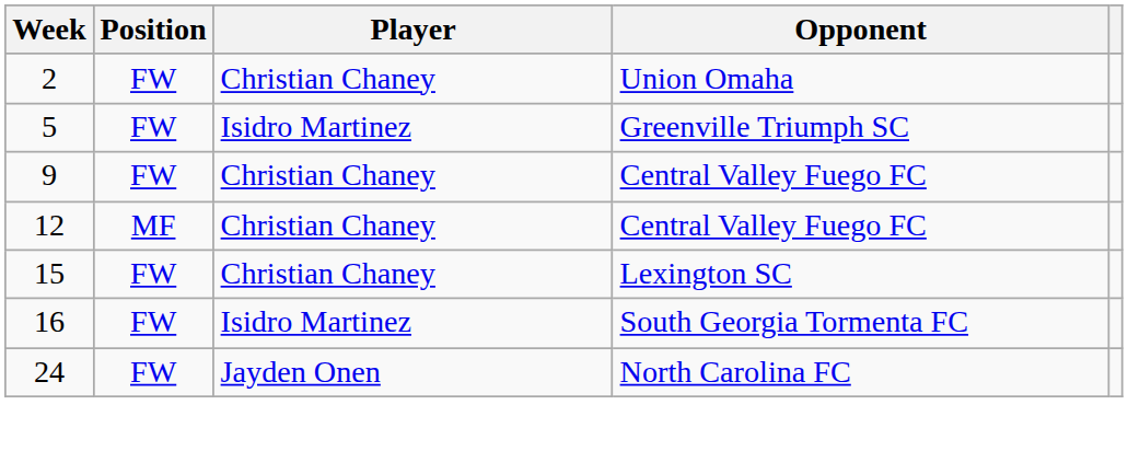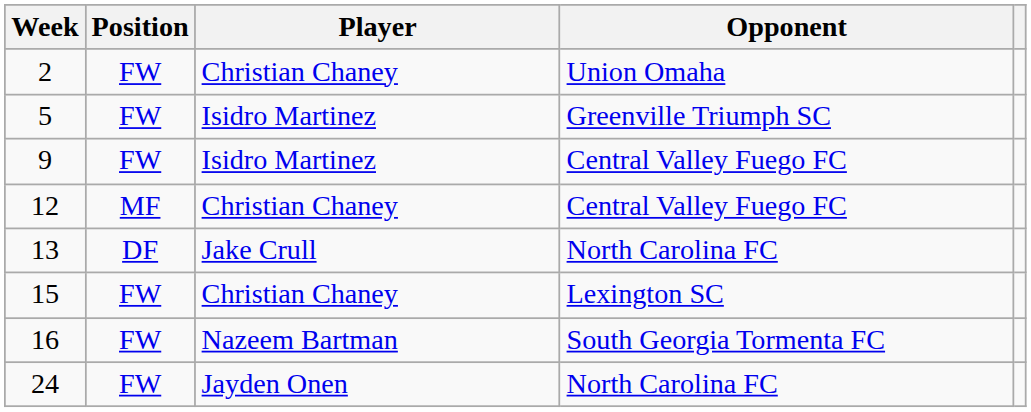 <table class="wikitable sortable" style="text-align:center;">
 <tr>
 <th>Week</th>
 <th>Position</th>
 <th style="width:200px">Player</th>
 <th style="width:250px">Opponent</th>
 <th class="unsortable"></th>
 </tr>
 <tr>
 <td>2</td>
 <td><a href='#'>FW</a></td>
 <td style="text-align:left;" data-sort-value="Chaney, Christian"> <a href='#'>Christian Chaney</a></td>
 <td style="text-align:left;"><a href='#'>Union Omaha</a></td>
 <td></td>
 </tr>
 <tr>
 <td>5</td>
 <td><a href='#'>FW</a></td>
 <td style="text-align:left;" data-sort-value="Martinez, Isidro"> <a href='#'>Isidro Martinez</a></td>
 <td style="text-align:left;"><a href='#'>Greenville Triumph SC</a></td>
 <td></td>
 </tr>
 <tr>
 <td>9</td>
 <td><a href='#'>FW</a></td>
-<td style="text-align:left;" data-sort-value="Chaney, Christian"> <a href='#'>Christian Chaney</a></td>
+<td style="text-align:left;" data-sort-value="Martinez, Isidro"> <a href='#'>Isidro Martinez</a></td>
 <td style="text-align:left;"><a href='#'>Central Valley Fuego FC</a></td>
 <td></td>
 </tr>
 <tr>
 <td>12</td>
 <td><a href='#'>MF</a></td>
 <td style="text-align:left;" data-sort-value="Chaney, Christian"> <a href='#'>Christian Chaney</a></td>
 <td style="text-align:left;"><a href='#'>Central Valley Fuego FC</a></td>
+<td></td>
+</tr>
+<tr>
+<td>13</td>
+<td><a href='#'>DF</a></td>
+<td style="text-align:left;" data-sort-value="Crull, Jake"> <a href='#'>Jake Crull</a></td>
+<td style="text-align:left;"><a href='#'>North Carolina FC</a></td>
 <td></td>
 </tr>
 <tr>
 <td>15</td>
 <td><a href='#'>FW</a></td>
 <td style="text-align:left;" data-sort-value="Chaney, Christian"> <a href='#'>Christian Chaney</a></td>
 <td style="text-align:left;"><a href='#'>Lexington SC</a></td>
 <td></td>
 </tr>
 <tr>
 <td>16</td>
 <td><a href='#'>FW</a></td>
-<td style="text-align:left;" data-sort-value="Martinez, Isidro"> <a href='#'>Isidro Martinez</a></td>
+<td style="text-align:left;" data-sort-value="Bartman, Nazeem"> <a href='#'>Nazeem Bartman</a></td>
 <td style="text-align:left;"><a href='#'>South Georgia Tormenta FC</a></td>
 <td></td>
 </tr>
 <tr>
 <td>24</td>
 <td><a href='#'>FW</a></td>
 <td style="text-align:left;" data-sort-value="Onen, Jayden"> <a href='#'>Jayden Onen</a></td>
 <td style="text-align:left;"><a href='#'>North Carolina FC</a></td>
 <td></td>
 </tr>
 </table>
